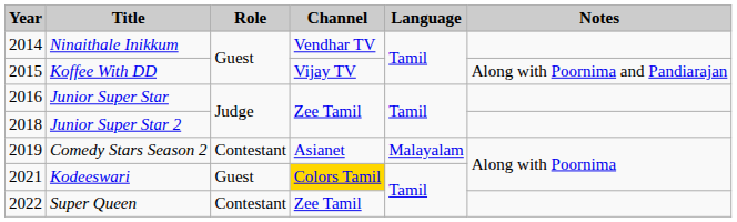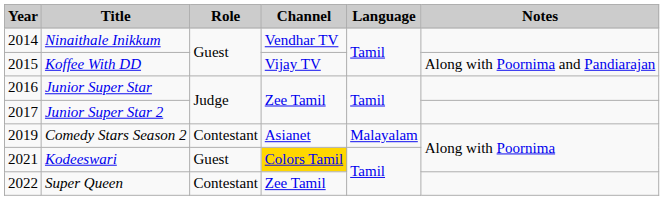 <table class="wikitable">
 <tr>
 <th style="background:#ccc;">Year</th>
 <th style="background:#ccc;">Title</th>
 <th style="background:#ccc;">Role</th>
 <th style="background:#ccc;">Channel</th>
 <th style="background:#ccc;">Language</th>
 <th style="background:#ccc;">Notes</th>
 </tr>
 <tr>
 <td>2014</td>
 <td><em><a href='#'>Ninaithale Inikkum</a></em></td>
 <td rowspan="2">Guest</td>
 <td><a href='#'>Vendhar TV</a></td>
 <td rowspan="2"><a href='#'>Tamil</a></td>
 <td></td>
 </tr>
 <tr>
 <td>2015</td>
 <td><em><a href='#'>Koffee With DD</a></em></td>
 <td><a href='#'>Vijay TV</a></td>
 <td>Along with <a href='#'>Poornima</a> and <a href='#'>Pandiarajan</a></td>
 </tr>
 <tr>
 <td>2016</td>
 <td><em><a href='#'>Junior Super Star</a></em></td>
 <td rowspan="2">Judge</td>
 <td rowspan="2"><a href='#'>Zee Tamil</a></td>
 <td rowspan="2"><a href='#'>Tamil</a></td>
 <td></td>
 </tr>
 <tr>
-<td>2018</td>
+<td>2017</td>
 <td><em><a href='#'>Junior Super Star 2</a></em></td>
 <td></td>
 </tr>
 <tr>
 <td>2019</td>
 <td><em>Comedy Stars Season 2</em></td>
 <td>Contestant</td>
 <td><a href='#'>Asianet</a></td>
 <td><a href='#'>Malayalam</a></td>
 <td rowspan="2">Along with <a href='#'>Poornima</a></td>
 </tr>
 <tr>
 <td>2021</td>
 <td><em><a href='#'>Kodeeswari</a></em></td>
 <td>Guest</td>
 <td style="background: gold;"><a href='#'>Colors Tamil</a></td>
 <td rowspan="2"><a href='#'>Tamil</a></td>
 </tr>
 <tr>
 <td>2022</td>
 <td><em>Super Queen</em></td>
 <td>Contestant</td>
 <td><a href='#'>Zee Tamil</a></td>
 <td></td>
 </tr>
 </table>
